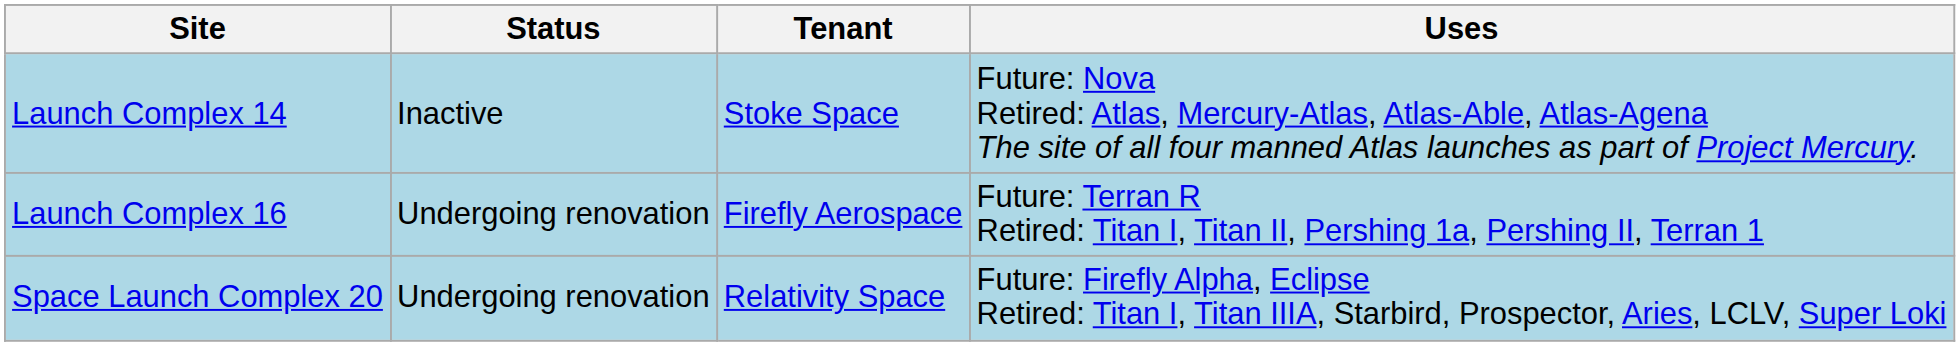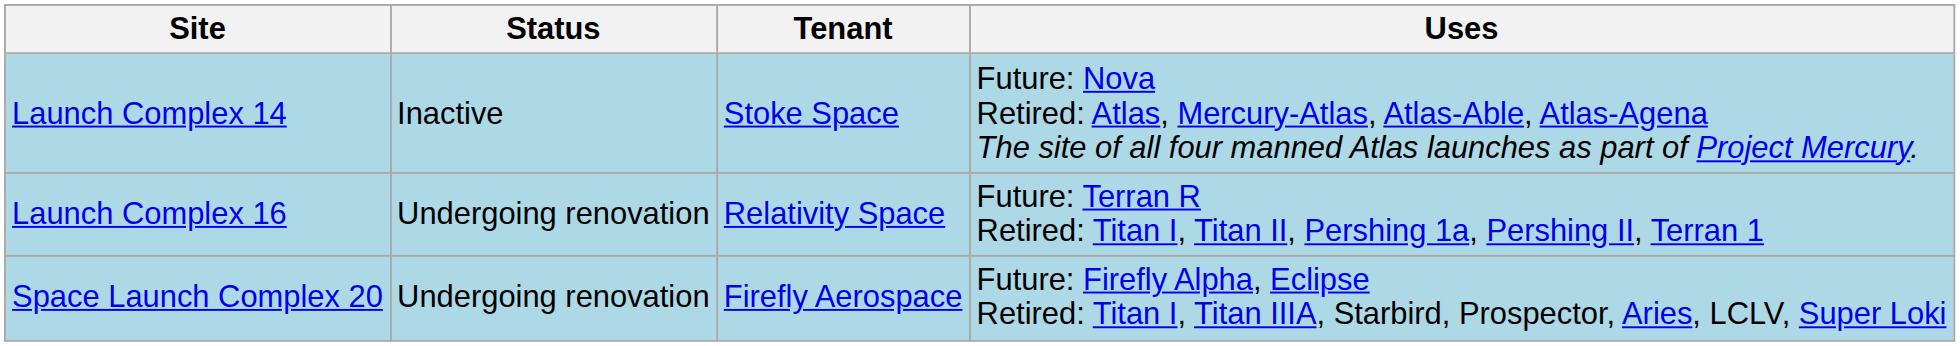 <table class="wikitable">
 <tr>
 <th>Site</th>
 <th>Status</th>
 <th>Tenant</th>
 <th>Uses</th>
 </tr>
 <tr bgcolor=lightblue>
 <td><a href='#'>Launch Complex 14</a></td>
 <td>Inactive</td>
 <td><a href='#'>Stoke Space</a></td>
 <td>Future: <a href='#'>Nova</a><br>Retired: <a href='#'>Atlas</a>, <a href='#'>Mercury-Atlas</a>, <a href='#'>Atlas-Able</a>, <a href='#'>Atlas-Agena</a><br><em>The site of all four manned Atlas launches as part of <a href='#'>Project Mercury</a>.</em></td>
 </tr>
 <tr bgcolor=lightblue>
 <td><a href='#'>Launch Complex 16</a></td>
 <td>Undergoing renovation</td>
-<td><a href='#'>Firefly Aerospace</a></td>
+<td><a href='#'>Relativity Space</a></td>
 <td>Future: <a href='#'>Terran R</a><br>Retired: <a href='#'>Titan I</a>, <a href='#'>Titan II</a>, <a href='#'>Pershing 1a</a>, <a href='#'>Pershing II</a>, <a href='#'>Terran 1</a></td>
 </tr>
 <tr bgcolor=lightblue>
 <td><a href='#'>Space Launch Complex 20</a></td>
 <td>Undergoing renovation</td>
-<td><a href='#'>Relativity Space</a></td>
+<td><a href='#'>Firefly Aerospace</a></td>
 <td>Future: <a href='#'>Firefly Alpha</a>, <a href='#'>Eclipse</a><br>Retired: <a href='#'>Titan I</a>, <a href='#'>Titan IIIA</a>, Starbird, Prospector, <a href='#'>Aries</a>, LCLV, <a href='#'>Super Loki</a></td>
 </tr>
 </table>
